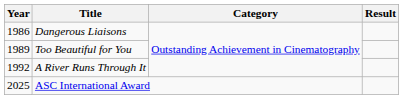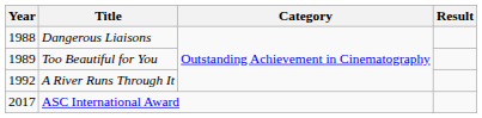 <table class="wikitable">
 <tr>
 <th>Year</th>
 <th>Title</th>
 <th>Category</th>
 <th>Result</th>
 </tr>
 <tr>
-<td>1986</td>
+<td>1988</td>
 <td><em>Dangerous Liaisons</em></td>
 <td rowspan=3><a href='#'>Outstanding Achievement in Cinematography</a></td>
 <td></td>
 </tr>
 <tr>
 <td>1989</td>
 <td><em>Too Beautiful for You</em></td>
 <td></td>
 </tr>
 <tr>
 <td>1992</td>
 <td><em>A River Runs Through It</em></td>
 <td></td>
 </tr>
 <tr>
-<td>2025</td>
+<td>2017</td>
 <td colspan=2><a href='#'>ASC International Award</a></td>
 <td></td>
 </tr>
 </table>
